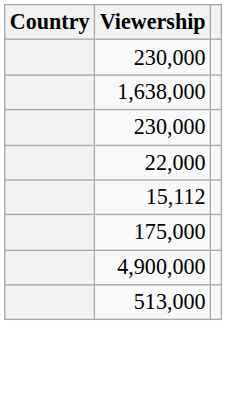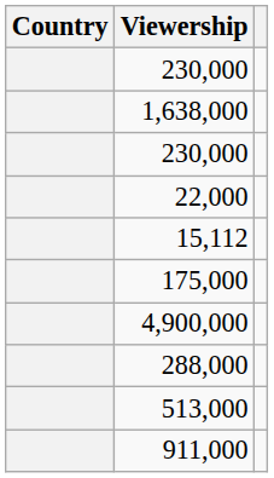 <table class="wikitable sortable plainrowheaders">
 <tr>
 <th scope="col">Country</th>
 <th scope="col">Viewership</th>
 <th scope="col"></th>
 </tr>
 <tr>
 <th scope="row"></th>
 <td align=right>230,000</td>
 <td></td>
 </tr>
 <tr>
 <th scope="row"></th>
 <td align=right>1,638,000</td>
 <td></td>
 </tr>
 <tr>
 <th scope="row"></th>
 <td align=right>230,000</td>
 <td></td>
 </tr>
 <tr>
 <th scope="row"></th>
 <td align=right>22,000</td>
 <td></td>
 </tr>
 <tr>
 <th scope="row"></th>
 <td align=right>15,112</td>
 <td></td>
 </tr>
 <tr>
 <th scope="row"></th>
 <td align=right>175,000</td>
 <td></td>
 </tr>
 <tr>
 <th scope="row"></th>
 <td align=right>4,900,000</td>
 <td></td>
 </tr>
 <tr>
 <th scope="row"></th>
+<td align=right>288,000</td>
+<td></td>
+</tr>
+<tr>
+<th scope="row"></th>
 <td align=right>513,000</td>
 <td></td>
 </tr>
+<tr>
+<th scope="row"></th>
+<td align=right>911,000</td>
+<td></td>
+</tr>
 </table>
